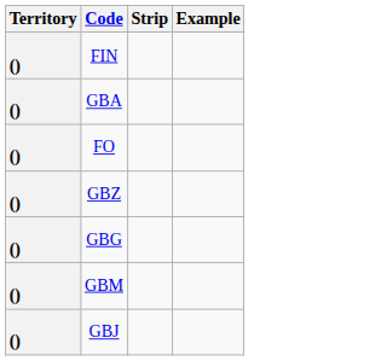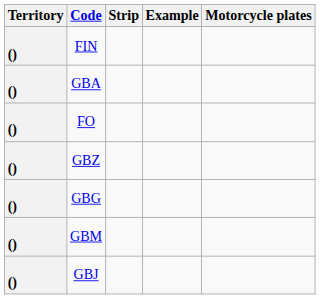 <table class="wikitable" style="text-align:center">
 <tr>
 <th>Territory</th>
 <th><a href='#'>Code</a></th>
 <th>Strip</th>
 <th>Example</th>
+<th>Motorcycle plates</th>
 </tr>
 <tr>
 <td style="background:#F2F2F2; text-align:left"><strong><em></em></strong><br><strong>()</strong></td>
 <td><a href='#'>FIN</a></td>
+<td></td>
 <td></td>
 <td></td>
 </tr>
 <tr>
 <td style="background:#F2F2F2; text-align:left"><strong><em></em></strong><br><strong>()</strong></td>
 <td><a href='#'>GBA</a></td>
 <td></td>
 <td></td>
+<td></td>
 </tr>
 <tr>
 <td style="background:#F2F2F2; text-align:left"><strong><em></em></strong><br><strong>()</strong></td>
 <td><a href='#'>FO</a></td>
+<td></td>
 <td></td>
 <td></td>
 </tr>
 <tr>
 <td style="background:#F2F2F2; text-align:left"><strong><em></em></strong><br><strong>()</strong></td>
 <td><a href='#'>GBZ</a></td>
 <td></td>
 <td></td>
+<td></td>
 </tr>
 <tr>
 <td style="background:#F2F2F2; text-align:left"><strong><em></em></strong><br><strong>()</strong></td>
 <td><a href='#'>GBG</a></td>
+<td></td>
 <td></td>
 <td></td>
 </tr>
 <tr>
 <td style="background:#F2F2F2; text-align:left"><strong><em></em></strong><br><strong>()</strong></td>
 <td><a href='#'>GBM</a></td>
 <td></td>
 <td></td>
+<td></td>
 </tr>
 <tr>
 <td style="background:#F2F2F2; text-align:left"><strong><em></em></strong><br><strong>()</strong></td>
 <td><a href='#'>GBJ</a></td>
 <td></td>
 <td></td>
+<td></td>
 </tr>
 </table>
